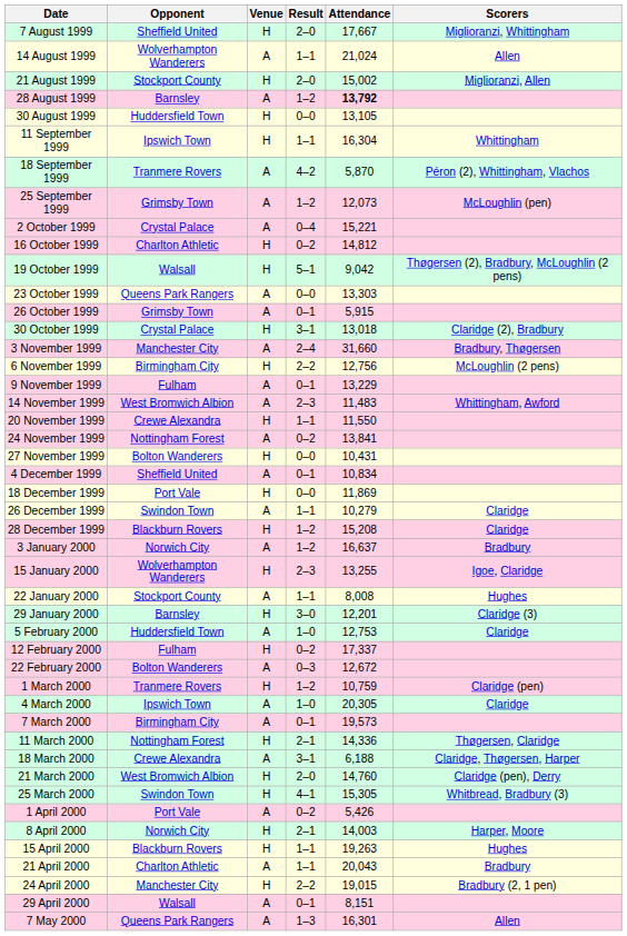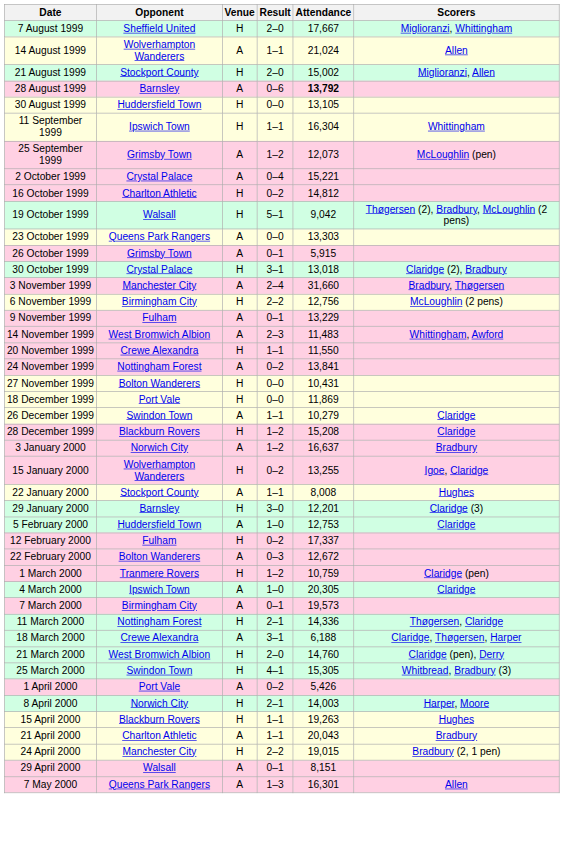 <table class="wikitable sortable" style="font-size:100%; text-align:center">
 <tr>
 <th>Date</th>
 <th>Opponent</th>
 <th>Venue</th>
 <th>Result</th>
 <th>Attendance</th>
 <th>Scorers</th>
 </tr>
 <tr style="background-color: #d0ffe3;">
 <td>7 August 1999</td>
 <td><a href='#'>Sheffield United</a></td>
 <td>H</td>
 <td>2–0</td>
 <td>17,667</td>
 <td><a href='#'>Miglioranzi</a>, <a href='#'>Whittingham</a></td>
 </tr>
 <tr style="background-color: #ffffdd;">
 <td>14 August 1999</td>
 <td><a href='#'>Wolverhampton Wanderers</a></td>
 <td>A</td>
 <td>1–1</td>
 <td>21,024</td>
 <td><a href='#'>Allen</a></td>
 </tr>
 <tr style="background-color: #d0ffe3;">
 <td>21 August 1999</td>
 <td><a href='#'>Stockport County</a></td>
 <td>H</td>
 <td>2–0</td>
 <td>15,002</td>
 <td><a href='#'>Miglioranzi</a>, <a href='#'>Allen</a></td>
 </tr>
 <tr style="background-color: #ffd0e3;">
 <td>28 August 1999</td>
 <td><a href='#'>Barnsley</a></td>
 <td>A</td>
-<td>1–2</td>
+<td>0–6</td>
 <td><strong>13,792</strong></td>
 <td></td>
 </tr>
 <tr style="background-color: #ffffdd;">
 <td>30 August 1999</td>
 <td><a href='#'>Huddersfield Town</a></td>
 <td>H</td>
 <td>0–0</td>
 <td>13,105</td>
 <td></td>
 </tr>
 <tr style="background-color: #ffffdd;">
 <td>11 September 1999</td>
 <td><a href='#'>Ipswich Town</a></td>
 <td>H</td>
 <td>1–1</td>
 <td>16,304</td>
 <td><a href='#'>Whittingham</a></td>
-</tr>
-<tr style="background-color: #d0ffe3;">
-<td>18 September 1999</td>
-<td><a href='#'>Tranmere Rovers</a></td>
-<td>A</td>
-<td>4–2</td>
-<td>5,870</td>
-<td><a href='#'>Péron</a> (2), <a href='#'>Whittingham</a>, <a href='#'>Vlachos</a></td>
 </tr>
 <tr style="background-color: #ffd0e3;">
 <td>25 September 1999</td>
 <td><a href='#'>Grimsby Town</a></td>
 <td>A</td>
 <td>1–2</td>
 <td>12,073</td>
 <td><a href='#'>McLoughlin</a> (pen)</td>
 </tr>
 <tr style="background-color: #ffd0e3;">
 <td>2 October 1999</td>
 <td><a href='#'>Crystal Palace</a></td>
 <td>A</td>
 <td>0–4</td>
 <td>15,221</td>
 <td></td>
 </tr>
 <tr style="background-color: #ffd0e3;">
 <td>16 October 1999</td>
 <td><a href='#'>Charlton Athletic</a></td>
 <td>H</td>
 <td>0–2</td>
 <td>14,812</td>
 <td></td>
 </tr>
 <tr style="background-color: #d0ffe3;">
 <td>19 October 1999</td>
 <td><a href='#'>Walsall</a></td>
 <td>H</td>
 <td>5–1</td>
 <td>9,042</td>
 <td><a href='#'>Thøgersen</a> (2), <a href='#'>Bradbury</a>, <a href='#'>McLoughlin</a> (2 pens)</td>
 </tr>
 <tr style="background-color: #ffffdd;">
 <td>23 October 1999</td>
 <td><a href='#'>Queens Park Rangers</a></td>
 <td>A</td>
 <td>0–0</td>
 <td>13,303</td>
 <td></td>
 </tr>
 <tr style="background-color: #ffd0e3;">
 <td>26 October 1999</td>
 <td><a href='#'>Grimsby Town</a></td>
 <td>A</td>
 <td>0–1</td>
 <td>5,915</td>
 <td></td>
 </tr>
 <tr style="background-color: #d0ffe3;">
 <td>30 October 1999</td>
 <td><a href='#'>Crystal Palace</a></td>
 <td>H</td>
 <td>3–1</td>
 <td>13,018</td>
 <td><a href='#'>Claridge</a> (2), <a href='#'>Bradbury</a></td>
 </tr>
 <tr style="background-color: #ffd0e3;">
 <td>3 November 1999</td>
 <td><a href='#'>Manchester City</a></td>
 <td>A</td>
 <td>2–4</td>
 <td>31,660</td>
 <td><a href='#'>Bradbury</a>, <a href='#'>Thøgersen</a></td>
 </tr>
 <tr style="background-color: #ffffdd;">
 <td>6 November 1999</td>
 <td><a href='#'>Birmingham City</a></td>
 <td>H</td>
 <td>2–2</td>
 <td>12,756</td>
 <td><a href='#'>McLoughlin</a> (2 pens)</td>
 </tr>
 <tr style="background-color: #ffd0e3;">
 <td>9 November 1999</td>
 <td><a href='#'>Fulham</a></td>
 <td>A</td>
 <td>0–1</td>
 <td>13,229</td>
 <td></td>
 </tr>
 <tr style="background-color: #ffd0e3;">
 <td>14 November 1999</td>
 <td><a href='#'>West Bromwich Albion</a></td>
 <td>A</td>
 <td>2–3</td>
 <td>11,483</td>
 <td><a href='#'>Whittingham</a>, <a href='#'>Awford</a></td>
 </tr>
 <tr style="background-color: #ffd0e3;">
 <td>20 November 1999</td>
 <td><a href='#'>Crewe Alexandra</a></td>
 <td>H</td>
 <td>1–1</td>
 <td>11,550</td>
 <td></td>
 </tr>
 <tr style="background-color: #ffd0e3;">
 <td>24 November 1999</td>
 <td><a href='#'>Nottingham Forest</a></td>
 <td>A</td>
 <td>0–2</td>
 <td>13,841</td>
 <td></td>
 </tr>
 <tr style="background-color: #ffffdd;">
 <td>27 November 1999</td>
 <td><a href='#'>Bolton Wanderers</a></td>
 <td>H</td>
 <td>0–0</td>
 <td>10,431</td>
 <td></td>
 </tr>
-<tr style="background-color: #ffd0e3;">
-<td>4 December 1999</td>
-<td><a href='#'>Sheffield United</a></td>
-<td>A</td>
-<td>0–1</td>
-<td>10,834</td>
-<td></td>
-</tr>
 <tr style="background-color: #ffffdd;">
 <td>18 December 1999</td>
 <td><a href='#'>Port Vale</a></td>
 <td>H</td>
 <td>0–0</td>
 <td>11,869</td>
 <td></td>
 </tr>
 <tr style="background-color: #ffffdd;">
 <td>26 December 1999</td>
 <td><a href='#'>Swindon Town</a></td>
 <td>A</td>
 <td>1–1</td>
 <td>10,279</td>
 <td><a href='#'>Claridge</a></td>
 </tr>
 <tr style="background-color: #ffd0e3;">
 <td>28 December 1999</td>
 <td><a href='#'>Blackburn Rovers</a></td>
 <td>H</td>
 <td>1–2</td>
 <td>15,208</td>
 <td><a href='#'>Claridge</a></td>
 </tr>
 <tr style="background-color: #ffd0e3;">
 <td>3 January 2000</td>
 <td><a href='#'>Norwich City</a></td>
 <td>A</td>
 <td>1–2</td>
 <td>16,637</td>
 <td><a href='#'>Bradbury</a></td>
 </tr>
 <tr style="background-color: #ffd0e3;">
 <td>15 January 2000</td>
 <td><a href='#'>Wolverhampton Wanderers</a></td>
 <td>H</td>
-<td>2–3</td>
+<td>0–2</td>
 <td>13,255</td>
 <td><a href='#'>Igoe</a>, <a href='#'>Claridge</a></td>
 </tr>
 <tr style="background-color: #ffffdd;">
 <td>22 January 2000</td>
 <td><a href='#'>Stockport County</a></td>
 <td>A</td>
 <td>1–1</td>
 <td>8,008</td>
 <td><a href='#'>Hughes</a></td>
 </tr>
 <tr style="background-color: #d0ffe3;">
 <td>29 January 2000</td>
 <td><a href='#'>Barnsley</a></td>
 <td>H</td>
 <td>3–0</td>
 <td>12,201</td>
 <td><a href='#'>Claridge</a> (3)</td>
 </tr>
 <tr style="background-color: #d0ffe3;">
 <td>5 February 2000</td>
 <td><a href='#'>Huddersfield Town</a></td>
 <td>A</td>
 <td>1–0</td>
 <td>12,753</td>
 <td><a href='#'>Claridge</a></td>
 </tr>
 <tr style="background-color: #ffd0e3;">
 <td>12 February 2000</td>
 <td><a href='#'>Fulham</a></td>
 <td>H</td>
 <td>0–2</td>
 <td>17,337</td>
 <td></td>
 </tr>
 <tr style="background-color: #ffd0e3;">
 <td>22 February 2000</td>
 <td><a href='#'>Bolton Wanderers</a></td>
 <td>A</td>
 <td>0–3</td>
 <td>12,672</td>
 <td></td>
 </tr>
 <tr style="background-color: #ffd0e3;">
 <td>1 March 2000</td>
 <td><a href='#'>Tranmere Rovers</a></td>
 <td>H</td>
 <td>1–2</td>
 <td>10,759</td>
 <td><a href='#'>Claridge</a> (pen)</td>
 </tr>
 <tr style="background-color: #d0ffe3;">
 <td>4 March 2000</td>
 <td><a href='#'>Ipswich Town</a></td>
 <td>A</td>
 <td>1–0</td>
 <td>20,305</td>
 <td><a href='#'>Claridge</a></td>
 </tr>
 <tr style="background-color: #ffd0e3;">
 <td>7 March 2000</td>
 <td><a href='#'>Birmingham City</a></td>
 <td>A</td>
 <td>0–1</td>
 <td>19,573</td>
 <td></td>
 </tr>
 <tr style="background-color: #d0ffe3;">
 <td>11 March 2000</td>
 <td><a href='#'>Nottingham Forest</a></td>
 <td>H</td>
 <td>2–1</td>
 <td>14,336</td>
 <td><a href='#'>Thøgersen</a>, <a href='#'>Claridge</a></td>
 </tr>
 <tr style="background-color: #d0ffe3;">
 <td>18 March 2000</td>
 <td><a href='#'>Crewe Alexandra</a></td>
 <td>A</td>
 <td>3–1</td>
 <td>6,188</td>
 <td><a href='#'>Claridge</a>, <a href='#'>Thøgersen</a>, <a href='#'>Harper</a></td>
 </tr>
 <tr style="background-color: #d0ffe3;">
 <td>21 March 2000</td>
 <td><a href='#'>West Bromwich Albion</a></td>
 <td>H</td>
 <td>2–0</td>
 <td>14,760</td>
 <td><a href='#'>Claridge</a> (pen), <a href='#'>Derry</a></td>
 </tr>
 <tr style="background-color: #d0ffe3;">
 <td>25 March 2000</td>
 <td><a href='#'>Swindon Town</a></td>
 <td>H</td>
 <td>4–1</td>
 <td>15,305</td>
 <td><a href='#'>Whitbread</a>, <a href='#'>Bradbury</a> (3)</td>
 </tr>
 <tr style="background-color: #ffd0e3;">
 <td>1 April 2000</td>
 <td><a href='#'>Port Vale</a></td>
 <td>A</td>
 <td>0–2</td>
 <td>5,426</td>
 <td></td>
 </tr>
 <tr style="background-color: #d0ffe3;">
 <td>8 April 2000</td>
 <td><a href='#'>Norwich City</a></td>
 <td>H</td>
 <td>2–1</td>
 <td>14,003</td>
 <td><a href='#'>Harper</a>, <a href='#'>Moore</a></td>
 </tr>
 <tr style="background-color: #ffffdd;">
 <td>15 April 2000</td>
 <td><a href='#'>Blackburn Rovers</a></td>
 <td>H</td>
 <td>1–1</td>
 <td>19,263</td>
 <td><a href='#'>Hughes</a></td>
 </tr>
 <tr style="background-color: #ffffdd;">
 <td>21 April 2000</td>
 <td><a href='#'>Charlton Athletic</a></td>
 <td>A</td>
 <td>1–1</td>
 <td>20,043</td>
 <td><a href='#'>Bradbury</a></td>
 </tr>
 <tr style="background-color: #ffffdd;">
 <td>24 April 2000</td>
 <td><a href='#'>Manchester City</a></td>
 <td>H</td>
 <td>2–2</td>
 <td>19,015</td>
 <td><a href='#'>Bradbury</a> (2, 1 pen)</td>
 </tr>
 <tr style="background-color: #ffd0e3;">
 <td>29 April 2000</td>
 <td><a href='#'>Walsall</a></td>
 <td>A</td>
 <td>0–1</td>
 <td>8,151</td>
 <td></td>
 </tr>
 <tr style="background-color: #ffd0e3;">
 <td>7 May 2000</td>
 <td><a href='#'>Queens Park Rangers</a></td>
 <td>A</td>
 <td>1–3</td>
 <td>16,301</td>
 <td><a href='#'>Allen</a></td>
 </tr>
 </table>
